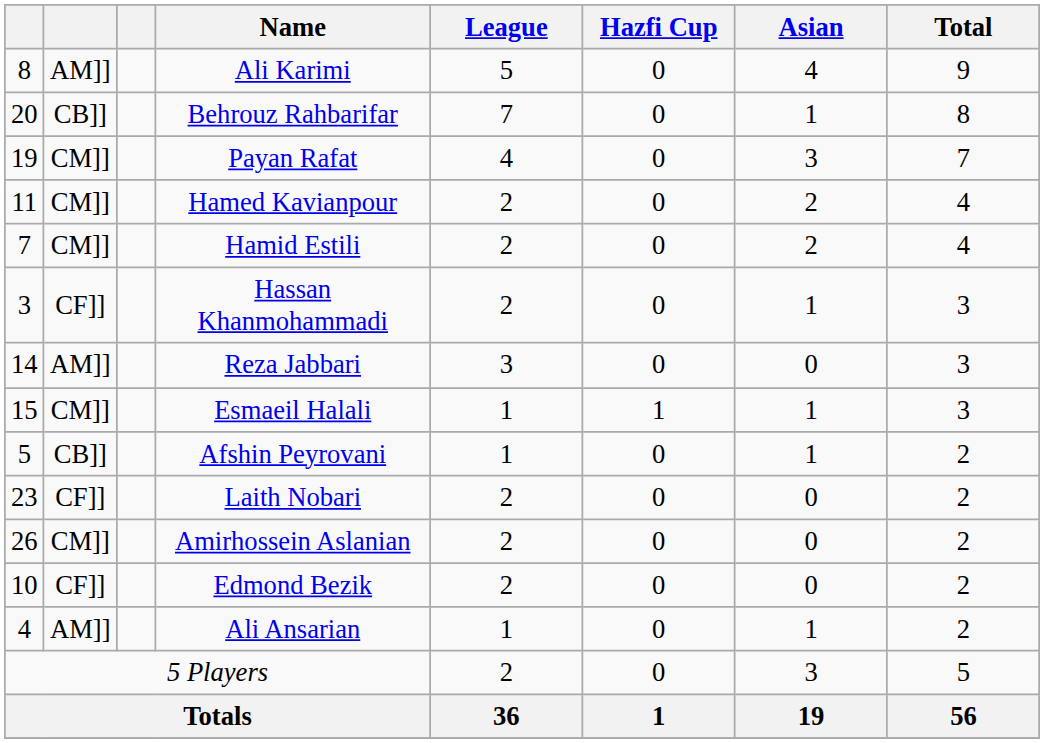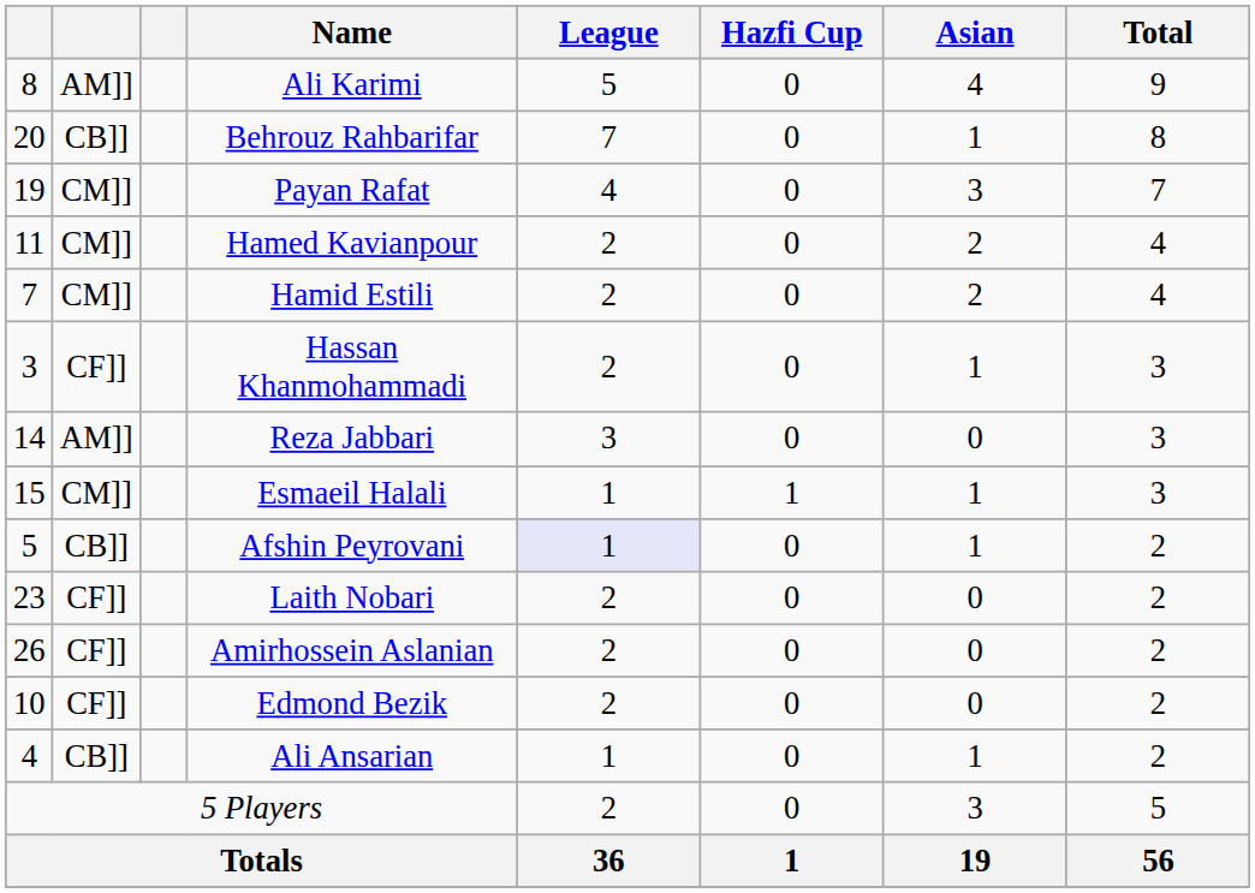 <table class="wikitable sortable" style="text-align:center; font-size:95%;">
 <tr>
 <th width="15"></th>
 <th width="15"></th>
 <th width="15"></th>
 <th width="150">Name</th>
 <th width="80"><a href='#'>League</a></th>
 <th width="80"><a href='#'>Hazfi Cup</a></th>
 <th width="80"><a href='#'>Asian</a></th>
 <th width="80">Total</th>
 </tr>
 <tr>
 <td>8</td>
 <td [[>AM]]</td>
 <td></td>
 <td><a href='#'>Ali Karimi</a></td>
 <td>5</td>
 <td>0</td>
 <td>4</td>
 <td>9</td>
 </tr>
 <tr>
 <td>20</td>
 <td [[>CB]]</td>
 <td></td>
 <td><a href='#'>Behrouz Rahbarifar</a></td>
 <td>7</td>
 <td>0</td>
 <td>1</td>
 <td>8</td>
 </tr>
 <tr>
 <td>19</td>
 <td [[>CM]]</td>
 <td></td>
 <td><a href='#'>Payan Rafat</a></td>
 <td>4</td>
 <td>0</td>
 <td>3</td>
 <td>7</td>
 </tr>
 <tr>
 <td>11</td>
 <td [[>CM]]</td>
 <td></td>
 <td><a href='#'>Hamed Kavianpour</a></td>
 <td>2</td>
 <td>0</td>
 <td>2</td>
 <td>4</td>
 </tr>
 <tr>
 <td>7</td>
 <td [[>CM]]</td>
 <td></td>
 <td><a href='#'>Hamid Estili</a></td>
 <td>2</td>
 <td>0</td>
 <td>2</td>
 <td>4</td>
 </tr>
 <tr>
 <td>3</td>
 <td [[>CF]]</td>
 <td></td>
 <td><a href='#'>Hassan Khanmohammadi</a></td>
 <td>2</td>
 <td>0</td>
 <td>1</td>
 <td>3</td>
 </tr>
 <tr>
 <td>14</td>
 <td [[>AM]]</td>
 <td></td>
 <td><a href='#'>Reza Jabbari</a></td>
 <td>3</td>
 <td>0</td>
 <td>0</td>
 <td>3</td>
 </tr>
 <tr>
 <td>15</td>
 <td [[>CM]]</td>
 <td></td>
 <td><a href='#'>Esmaeil Halali</a></td>
 <td>1</td>
 <td>1</td>
 <td>1</td>
 <td>3</td>
 </tr>
 <tr>
 <td>5</td>
 <td [[>CB]]</td>
 <td></td>
 <td><a href='#'>Afshin Peyrovani</a></td>
-<td>1</td>
+<td style="background: lavender;">1</td>
 <td>0</td>
 <td>1</td>
 <td>2</td>
 </tr>
 <tr>
 <td>23</td>
 <td [[>CF]]</td>
 <td></td>
 <td><a href='#'>Laith Nobari</a></td>
 <td>2</td>
 <td>0</td>
 <td>0</td>
 <td>2</td>
 </tr>
 <tr>
 <td>26</td>
-<td [[>CM]]</td>
+<td [[>CF]]</td>
 <td></td>
 <td><a href='#'>Amirhossein Aslanian</a></td>
 <td>2</td>
 <td>0</td>
 <td>0</td>
 <td>2</td>
 </tr>
 <tr>
 <td>10</td>
 <td [[>CF]]</td>
 <td></td>
 <td><a href='#'>Edmond Bezik</a></td>
 <td>2</td>
 <td>0</td>
 <td>0</td>
 <td>2</td>
 </tr>
 <tr>
 <td>4</td>
-<td [[>AM]]</td>
+<td [[>CB]]</td>
 <td></td>
 <td><a href='#'>Ali Ansarian</a></td>
 <td>1</td>
 <td>0</td>
 <td>1</td>
 <td>2</td>
 </tr>
 <tr>
 <td colspan="4"><em>5 Players</em></td>
 <td>2</td>
 <td>0</td>
 <td>3</td>
 <td>5</td>
 </tr>
 <tr>
 <th colspan="4"><strong>Totals</strong></th>
 <th>36</th>
 <th>1</th>
 <th>19</th>
 <th>56</th>
 </tr>
 <tr>
 </tr>
 </table>
